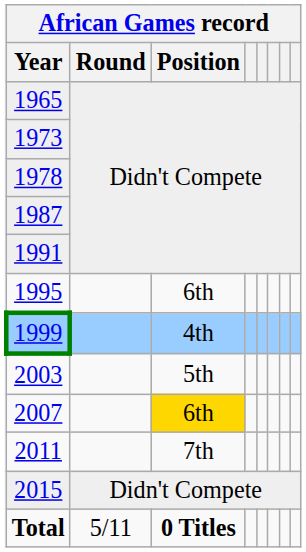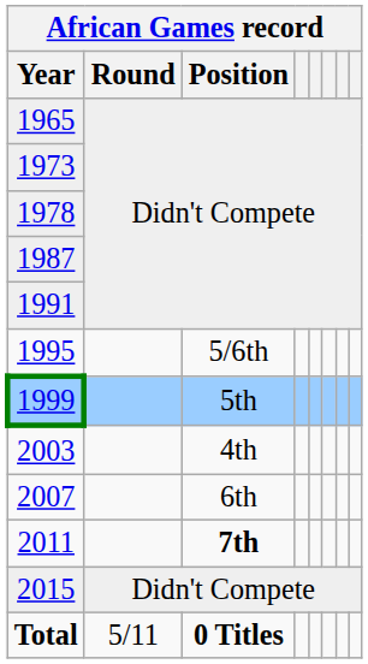 <table class="wikitable" style="text-align: center;">
 <tr>
 <th colspan=10><a href='#'>African Games</a> record</th>
 </tr>
 <tr>
 <th>Year</th>
 <th>Round</th>
 <th>Position</th>
 <th></th>
 <th></th>
 <th></th>
 <th></th>
 <th></th>
 </tr>
 <tr bgcolor="efefef">
 <td> <a href='#'>1965</a></td>
 <td colspan=7 rowspan=5 align="center">Didn't Compete</td>
 </tr>
 <tr bgcolor="efefef">
 <td> <a href='#'>1973</a></td>
 </tr>
 <tr bgcolor="efefef">
 <td> <a href='#'>1978</a></td>
 </tr>
 <tr bgcolor="efefef">
 <td> <a href='#'>1987</a></td>
 </tr>
 <tr bgcolor="efefef">
 <td> <a href='#'>1991</a></td>
 </tr>
 <tr>
 <td> <a href='#'>1995</a></td>
 <td></td>
-<td>6th</td>
+<td>5/6th</td>
 <td></td>
 <td></td>
 <td></td>
 <td></td>
 <td></td>
 </tr>
 <tr bgcolor=9acdff>
 <td style="border: 3px solid green"> <a href='#'>1999</a></td>
 <td></td>
-<td>4th</td>
+<td>5th</td>
 <td></td>
 <td></td>
 <td></td>
 <td></td>
 <td></td>
 </tr>
 <tr>
 <td> <a href='#'>2003</a></td>
 <td></td>
-<td>5th</td>
+<td>4th</td>
 <td></td>
 <td></td>
 <td></td>
 <td></td>
 <td></td>
 </tr>
 <tr>
 <td> <a href='#'>2007</a></td>
 <td></td>
-<td style="background: gold;">6th</td>
+<td>6th</td>
 <td></td>
 <td></td>
 <td></td>
 <td></td>
 <td></td>
 </tr>
 <tr>
 <td> <a href='#'>2011</a></td>
 <td></td>
-<td>7th</td>
+<td><strong>7th</strong></td>
 <td></td>
 <td></td>
 <td></td>
 <td></td>
 <td></td>
 </tr>
 <tr bgcolor="efefef">
 <td> <a href='#'>2015</a></td>
 <td colspan=7 align="center">Didn't Compete</td>
 </tr>
 <tr>
 <td><strong>Total</strong></td>
 <td>5/11</td>
 <td><strong>0 Titles</strong></td>
 <td></td>
 <td></td>
 <td></td>
 <td></td>
 <td></td>
 </tr>
 </table>
